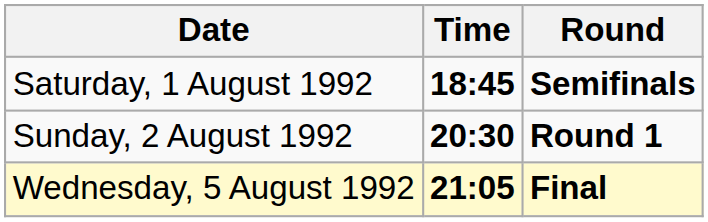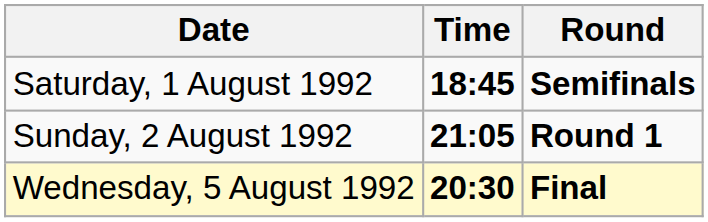 <table class="wikitable">
 <tr>
 <th>Date</th>
 <th>Time</th>
 <th>Round</th>
 </tr>
 <tr>
 <td>Saturday, 1 August 1992</td>
 <td><strong>18:45</strong></td>
 <td><strong>Semifinals</strong></td>
 </tr>
 <tr>
 <td>Sunday, 2 August 1992</td>
-<td><strong>20:30</strong></td>
+<td><strong>21:05</strong></td>
 <td><strong>Round 1</strong></td>
 </tr>
 <tr style=background:lemonchiffon>
 <td>Wednesday, 5 August 1992</td>
-<td><strong>21:05</strong></td>
+<td><strong>20:30</strong></td>
 <td><strong>Final</strong></td>
 </tr>
 </table>
